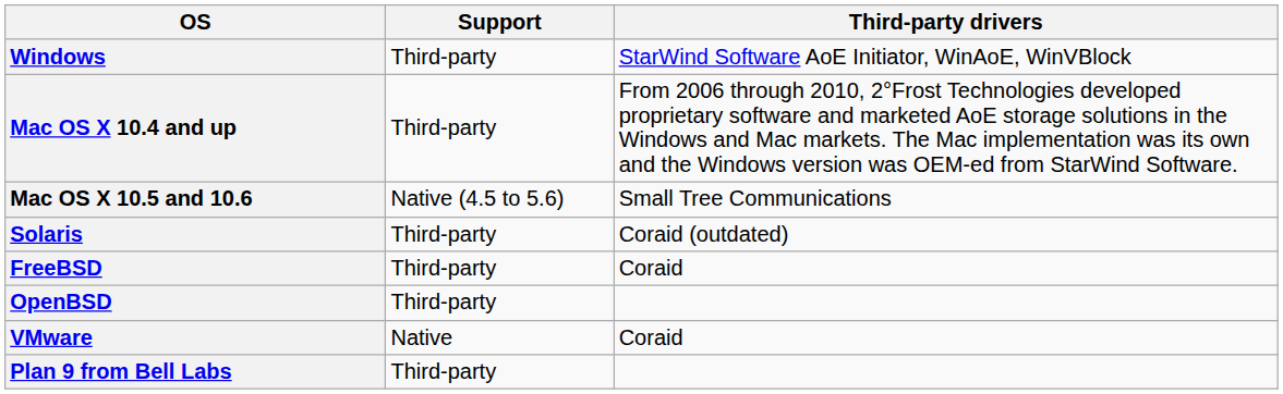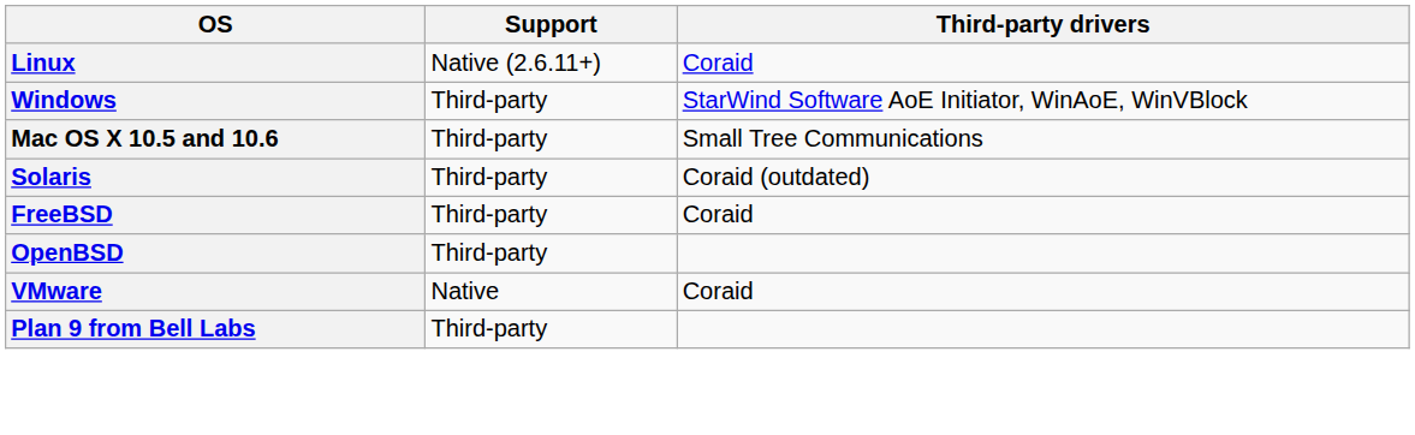 <table class="wikitable sortable">
 <tr>
 <th style="width:17em">OS</th>
 <th style="width:10em">Support</th>
 <th style="width:30em">Third-party drivers</th>
 </tr>
 <tr>
+<th style="text-align:left; "><a href='#'>Linux</a></th>
+<td>Native (2.6.11+)</td>
+<td><a href='#'>Coraid</a></td>
+</tr>
+<tr>
 <th style="text-align:left; "><a href='#'>Windows</a></th>
 <td>Third-party</td>
 <td><a href='#'>StarWind Software</a> AoE Initiator, WinAoE, WinVBlock  <br></td>
 </tr>
 <tr>
-<th style="text-align:left; "><a href='#'>Mac OS X</a> 10.4 and up</th>
+<th style="text-align:left; ">Mac OS X 10.5 and 10.6</th>
 <td>Third-party</td>
-<td>From 2006 through 2010, 2°Frost Technologies developed proprietary software and marketed AoE storage solutions in the Windows and Mac markets. The Mac implementation was its own and the Windows version was OEM-ed from StarWind Software.</td>
-</tr>
-<tr>
-<th style="text-align:left; ">Mac OS X 10.5 and 10.6</th>
-<td>Native (4.5 to 5.6)</td>
 <td>Small Tree Communications <br></td>
 </tr>
 <tr>
 <th style="text-align:left; "><a href='#'>Solaris</a></th>
 <td>Third-party</td>
 <td>Coraid  (outdated)</td>
 </tr>
 <tr>
 <th style="text-align:left; "><a href='#'>FreeBSD</a></th>
 <td>Third-party</td>
 <td>Coraid</td>
 </tr>
 <tr>
 <th style="text-align:left; "><a href='#'>OpenBSD</a></th>
 <td>Third-party</td>
 </tr>
 <tr>
 <th style="text-align:left; "><a href='#'>VMware</a></th>
 <td>Native</td>
 <td>Coraid</td>
 </tr>
 <tr>
 <th style="text-align:left; "><a href='#'>Plan 9 from Bell Labs</a></th>
 <td>Third-party</td>
 <td></td>
 </tr>
 </table>
